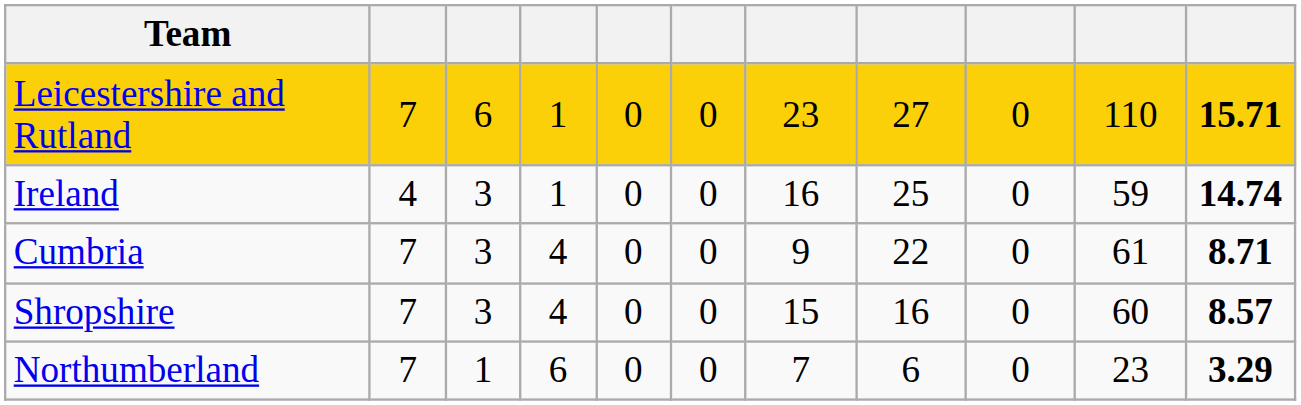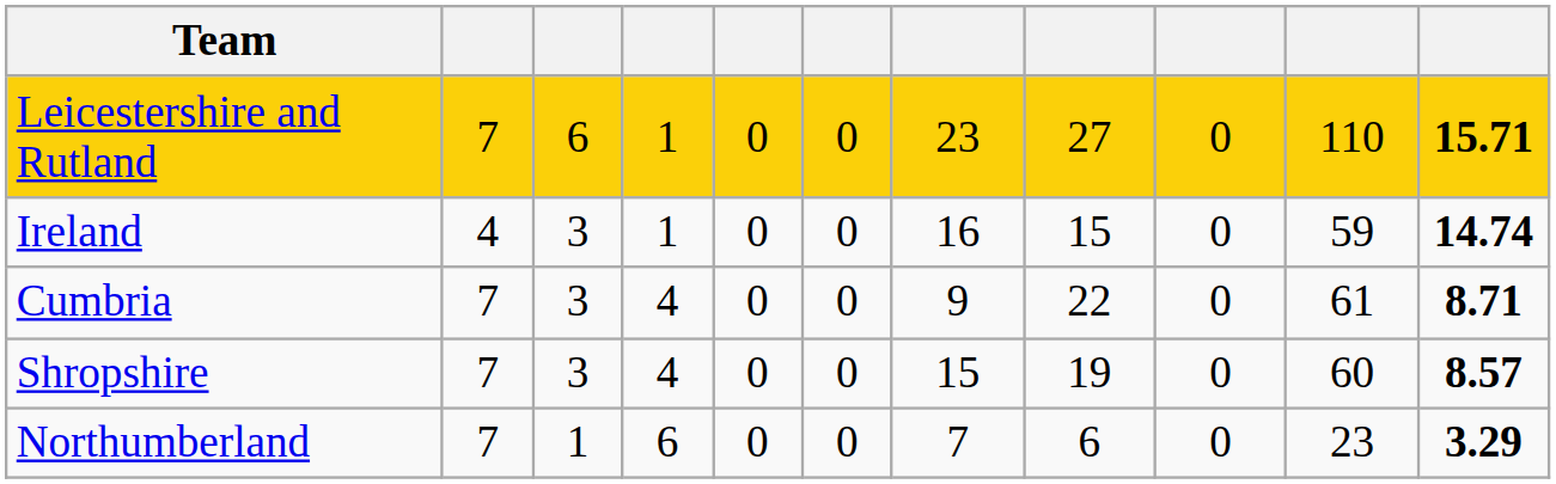 <table class="wikitable" style="text-align:center">
 <tr>
 <th width="150">Team</th>
 <th width="25"></th>
 <th width="25"></th>
 <th width="25"></th>
 <th width="25"></th>
 <th width="25"></th>
 <th width="40"></th>
 <th width="40"></th>
 <th width="40"></th>
 <th width="40"></th>
 <th width="40"></th>
 </tr>
 <tr style="background:#fbd009">
 <td style="text-align:left"><a href='#'>Leicestershire and Rutland</a></td>
 <td>7</td>
 <td>6</td>
 <td>1</td>
 <td>0</td>
 <td>0</td>
 <td>23</td>
 <td>27</td>
 <td>0</td>
 <td>110</td>
 <td><strong>15.71</strong></td>
 </tr>
 <tr>
 <td style="text-align:left"><a href='#'>Ireland</a></td>
 <td>4</td>
 <td>3</td>
 <td>1</td>
 <td>0</td>
 <td>0</td>
 <td>16</td>
-<td>25</td>
+<td>15</td>
 <td>0</td>
 <td>59</td>
 <td><strong>14.74</strong></td>
 </tr>
 <tr>
 <td style="text-align:left"><a href='#'>Cumbria</a></td>
 <td>7</td>
 <td>3</td>
 <td>4</td>
 <td>0</td>
 <td>0</td>
 <td>9</td>
 <td>22</td>
 <td>0</td>
 <td>61</td>
 <td><strong>8.71</strong></td>
 </tr>
 <tr>
 <td style="text-align:left"><a href='#'>Shropshire</a></td>
 <td>7</td>
 <td>3</td>
 <td>4</td>
 <td>0</td>
 <td>0</td>
 <td>15</td>
-<td>16</td>
+<td>19</td>
 <td>0</td>
 <td>60</td>
 <td><strong>8.57</strong></td>
 </tr>
 <tr>
 <td style="text-align:left"><a href='#'>Northumberland</a></td>
 <td>7</td>
 <td>1</td>
 <td>6</td>
 <td>0</td>
 <td>0</td>
 <td>7</td>
 <td>6</td>
 <td>0</td>
 <td>23</td>
 <td><strong>3.29</strong></td>
 </tr>
 </table>
